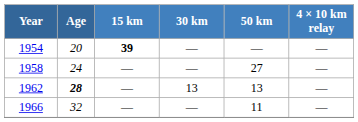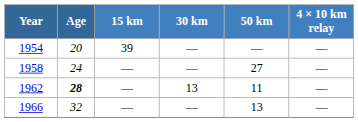 <table class="wikitable" style="font-size:95%; text-align:center; border:grey solid 1px; border-collapse:collapse; background:#ffffff;">
 <tr>
 <th style="background-color:#369; color:white; width:60px;"> Year </th>
 <th style="background-color:#369; color:white; width:40px;"> Age </th>
 <th style="background-color:#4180be; color:white; width:75px;"> 15 km </th>
 <th style="background-color:#4180be; color:white; width:75px;"> 30 km </th>
 <th style="background-color:#4180be; color:white; width:75px;"> 50 km </th>
 <th style="background-color:#4180be; color:white; width:75px;"> 4 × 10 km <br> relay </th>
 </tr>
 <tr>
 <td><a href='#'>1954</a></td>
 <td><em>20</em></td>
-<td><strong>39</strong></td>
+<td>39</td>
 <td>—</td>
 <td>—</td>
 <td>—</td>
 </tr>
 <tr>
 <td><a href='#'>1958</a></td>
 <td><em>24</em></td>
 <td>—</td>
 <td>—</td>
 <td>27</td>
 <td>—</td>
 </tr>
 <tr>
 <td><a href='#'>1962</a></td>
 <td><strong><em>28</em></strong></td>
 <td>—</td>
 <td>13</td>
-<td>13</td>
+<td>11</td>
 <td>—</td>
 </tr>
 <tr>
 <td><a href='#'>1966</a></td>
 <td><em>32</em></td>
 <td>—</td>
 <td>—</td>
-<td>11</td>
+<td>13</td>
 <td>—</td>
 </tr>
 <tr>
 </tr>
 </table>
